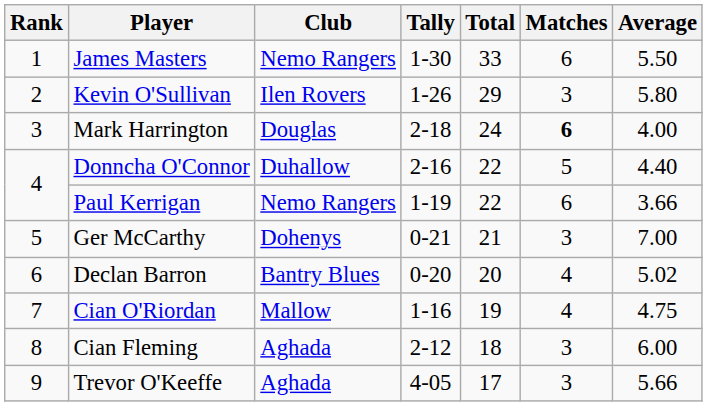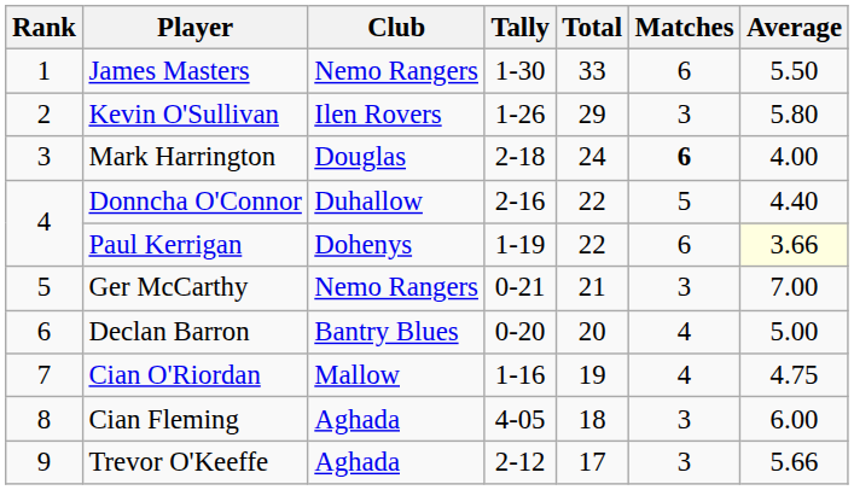 <table class="wikitable">
 <tr>
 <th>Rank</th>
 <th>Player</th>
 <th>Club</th>
 <th>Tally</th>
 <th>Total</th>
 <th>Matches</th>
 <th>Average</th>
 </tr>
 <tr>
 <td rowspan="1" style="text-align:center;">1</td>
 <td><a href='#'>James Masters</a></td>
 <td><a href='#'>Nemo Rangers</a></td>
 <td align=center>1-30</td>
 <td align=center>33</td>
 <td align=center>6</td>
 <td align=center>5.50</td>
 </tr>
 <tr>
 <td rowspan="1" style="text-align:center;">2</td>
 <td><a href='#'>Kevin O'Sullivan</a></td>
 <td><a href='#'>Ilen Rovers</a></td>
 <td align=center>1-26</td>
 <td align=center>29</td>
 <td align=center>3</td>
 <td align=center>5.80</td>
 </tr>
 <tr>
 <td rowspan="1" style="text-align:center;">3</td>
 <td>Mark Harrington</td>
 <td><a href='#'>Douglas</a></td>
 <td align=center>2-18</td>
 <td align=center>24</td>
 <td align=center><strong>6</strong></td>
 <td align=center>4.00</td>
 </tr>
 <tr>
 <td rowspan="2" style="text-align:center;">4</td>
 <td><a href='#'>Donncha O'Connor</a></td>
 <td><a href='#'>Duhallow</a></td>
 <td align=center>2-16</td>
 <td align=center>22</td>
 <td align=center>5</td>
 <td align=center>4.40</td>
 </tr>
 <tr>
 <td><a href='#'>Paul Kerrigan</a></td>
-<td><a href='#'>Nemo Rangers</a></td>
+<td><a href='#'>Dohenys</a></td>
 <td align=center>1-19</td>
 <td align=center>22</td>
 <td align=center>6</td>
-<td align=center>3.66</td>
+<td align=center style="background: lightyellow;">3.66</td>
 </tr>
 <tr>
 <td rowspan="1" style="text-align:center;">5</td>
 <td>Ger McCarthy</td>
-<td><a href='#'>Dohenys</a></td>
+<td><a href='#'>Nemo Rangers</a></td>
 <td align=center>0-21</td>
 <td align=center>21</td>
 <td align=center>3</td>
 <td align=center>7.00</td>
 </tr>
 <tr>
 <td rowspan="1" style="text-align:center;">6</td>
 <td>Declan Barron</td>
 <td><a href='#'>Bantry Blues</a></td>
 <td align=center>0-20</td>
 <td align=center>20</td>
 <td align=center>4</td>
-<td align=center>5.02</td>
+<td align=center>5.00</td>
 </tr>
 <tr>
 <td rowspan="1" style="text-align:center;">7</td>
 <td><a href='#'>Cian O'Riordan</a></td>
 <td><a href='#'>Mallow</a></td>
 <td align=center>1-16</td>
 <td align=center>19</td>
 <td align=center>4</td>
 <td align=center>4.75</td>
 </tr>
 <tr>
 <td rowspan="1" style="text-align:center;">8</td>
 <td>Cian Fleming</td>
 <td><a href='#'>Aghada</a></td>
-<td align=center>2-12</td>
+<td align=center>4-05</td>
 <td align=center>18</td>
 <td align=center>3</td>
 <td align=center>6.00</td>
 </tr>
 <tr>
 <td rowspan="1" style="text-align:center;">9</td>
 <td>Trevor O'Keeffe</td>
 <td><a href='#'>Aghada</a></td>
-<td align=center>4-05</td>
+<td align=center>2-12</td>
 <td align=center>17</td>
 <td align=center>3</td>
 <td align=center>5.66</td>
 </tr>
 </table>
